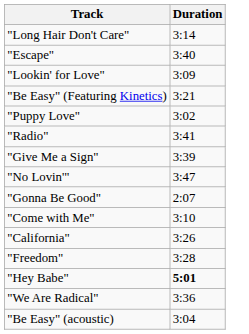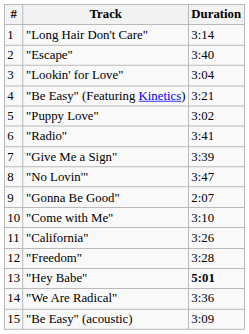 <table class="wikitable">
 <tr>
+<th>#</th>
 <th>Track</th>
 <th>Duration</th>
 </tr>
 <tr>
+<td>1</td>
 <td>"Long Hair Don't Care"</td>
 <td>3:14</td>
 </tr>
 <tr>
+<td>2</td>
 <td>"Escape"</td>
 <td>3:40</td>
 </tr>
 <tr>
+<td>3</td>
 <td>"Lookin' for Love"</td>
-<td>3:09</td>
+<td>3:04</td>
 </tr>
 <tr>
+<td>4</td>
 <td>"Be Easy" (Featuring <a href='#'>Kinetics</a>)</td>
 <td>3:21</td>
 </tr>
 <tr>
+<td>5</td>
 <td>"Puppy Love"</td>
 <td>3:02</td>
 </tr>
 <tr>
+<td>6</td>
 <td>"Radio"</td>
 <td>3:41</td>
 </tr>
 <tr>
+<td>7</td>
 <td>"Give Me a Sign"</td>
 <td>3:39</td>
 </tr>
 <tr>
+<td>8</td>
 <td>"No Lovin'"</td>
 <td>3:47</td>
 </tr>
 <tr>
+<td>9</td>
 <td>"Gonna Be Good"</td>
 <td>2:07</td>
 </tr>
 <tr>
+<td>10</td>
 <td>"Come with Me"</td>
 <td>3:10</td>
 </tr>
 <tr>
+<td>11</td>
 <td>"California"</td>
 <td>3:26</td>
 </tr>
 <tr>
+<td>12</td>
 <td>"Freedom"</td>
 <td>3:28</td>
 </tr>
 <tr>
+<td>13</td>
 <td>"Hey Babe"</td>
 <td><strong>5:01</strong></td>
 </tr>
 <tr>
+<td>14</td>
 <td>"We Are Radical"</td>
 <td>3:36</td>
 </tr>
 <tr>
+<td>15</td>
 <td>"Be Easy" (acoustic)</td>
-<td>3:04</td>
+<td>3:09</td>
 </tr>
 </table>
